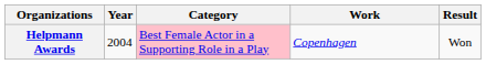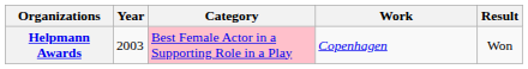 <table class="wikitable sortable plainrowheaders">
 <tr>
 <th scope="col" style="width:20%;">Organizations</th>
 <th scope="col" style="width:6%;">Year</th>
 <th scope="col" style="width:31%;">Category</th>
 <th scope="col" style="width:30%;">Work</th>
 <th scope="col" style="width:8%;">Result</th>
 </tr>
 <tr>
 <th scope="row"><a href='#'>Helpmann Awards</a></th>
-<td>2004</td>
+<td>2003</td>
 <td style="background: pink;"><a href='#'>Best Female Actor in a Supporting Role in a Play</a></td>
 <td><em><a href='#'>Copenhagen</a></em></td>
 <td style="text-align:center;">Won</td>
 </tr>
 </table>
